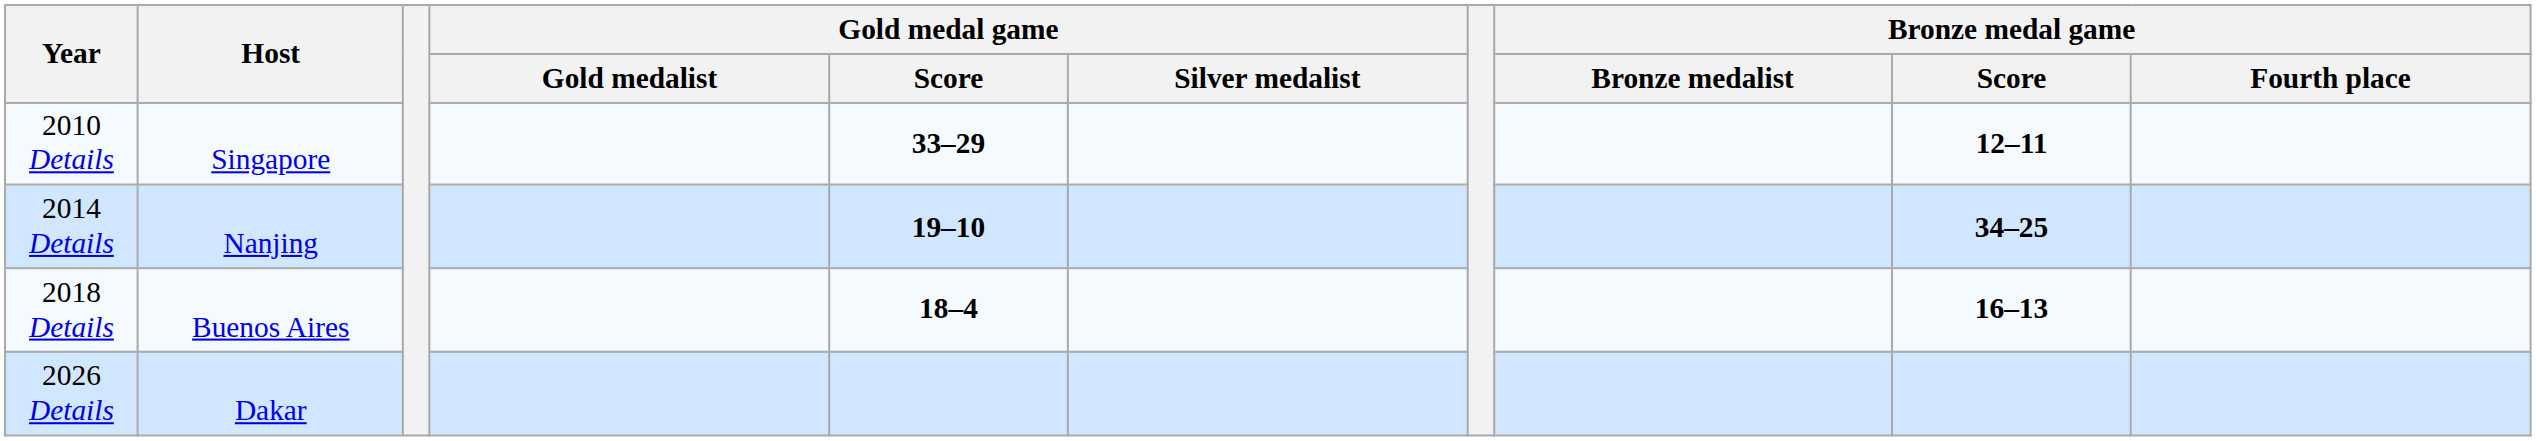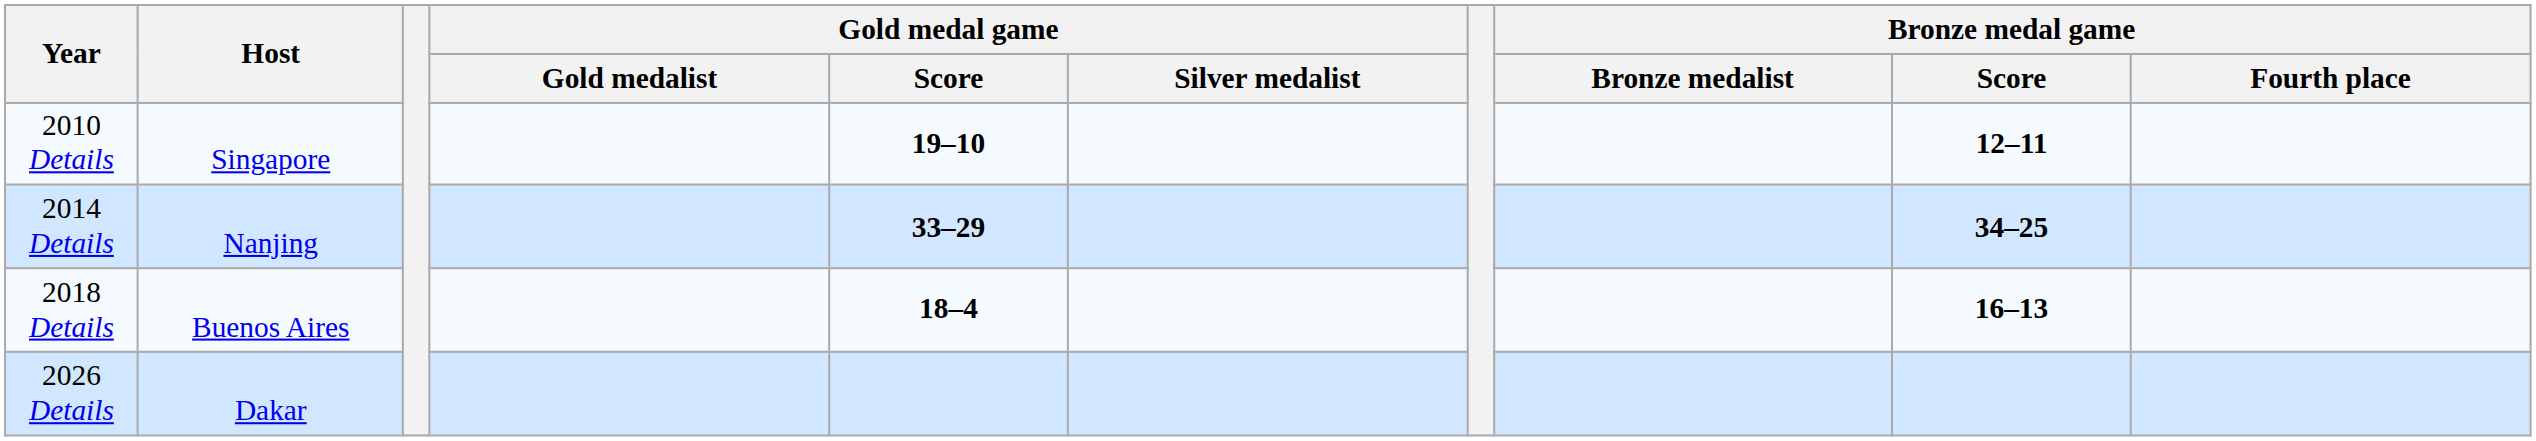 <table class="wikitable" style="font-size:90%; width: 98%; text-align: center;">
 <tr bgcolor=#C1D8FF>
 <th rowspan=2 width=5%>Year</th>
 <th rowspan=2 width=10%>Host</th>
 <th width=1% rowspan=8 bgcolor=ffffff></th>
 <th colspan=3>Gold medal game</th>
 <th width=1% rowspan=8 bgcolor=ffffff></th>
 <th colspan=3>Bronze medal game</th>
 </tr>
 <tr bgcolor=#EFEFEF>
 <th width=15%>Gold medalist</th>
 <th width=9%>Score</th>
 <th width=15%>Silver medalist</th>
 <th width=15%>Bronze medalist</th>
 <th width=9%>Score</th>
 <th width=15%>Fourth place</th>
 </tr>
 <tr bgcolor=#F5FAFF>
 <td>2010<br><em><a href='#'>Details</a></em></td>
 <td><br><a href='#'>Singapore</a></td>
 <td></td>
-<td><strong>33–29</strong></td>
+<td><strong>19–10</strong></td>
 <td></td>
 <td></td>
 <td><strong>12–11</strong></td>
 <td></td>
 </tr>
 <tr bgcolor=#D0E7FF>
 <td>2014<br><em><a href='#'>Details</a></em></td>
 <td><br><a href='#'>Nanjing</a></td>
 <td></td>
-<td><strong>19–10</strong></td>
+<td><strong>33–29</strong></td>
 <td></td>
 <td></td>
 <td><strong>34–25</strong></td>
 <td></td>
 </tr>
 <tr bgcolor=#F5FAFF>
 <td>2018<br><em><a href='#'>Details</a></em></td>
 <td><br><a href='#'>Buenos Aires</a></td>
 <td></td>
 <td><strong>18–4</strong></td>
 <td></td>
 <td></td>
 <td><strong>16–13</strong></td>
 <td></td>
 </tr>
 <tr bgcolor=#D0E7FF>
 <td>2026<br><em><a href='#'>Details</a></em></td>
 <td><br><a href='#'>Dakar</a></td>
 <td></td>
 <td></td>
 <td></td>
 <td></td>
 <td></td>
 <td></td>
 </tr>
 </table>
